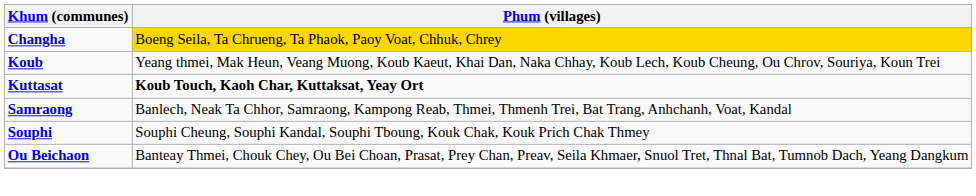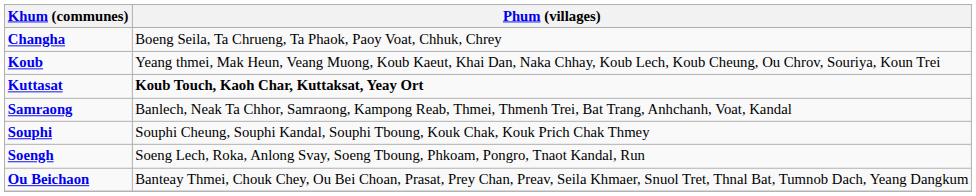 <table class="wikitable">
 <tr>
 <th><a href='#'>Khum</a> (communes)</th>
 <th><a href='#'>Phum</a> (villages)</th>
 </tr>
 <tr>
 <td><strong><a href='#'>Changha</a></strong></td>
-<td style="background: gold;">Boeng Seila, Ta Chrueng, Ta Phaok, Paoy Voat, Chhuk, Chrey</td>
+<td>Boeng Seila, Ta Chrueng, Ta Phaok, Paoy Voat, Chhuk, Chrey</td>
 </tr>
 <tr>
 <td><strong><a href='#'>Koub</a></strong></td>
 <td>Yeang thmei, Mak Heun, Veang Muong, Koub Kaeut, Khai Dan, Naka Chhay, Koub Lech, Koub Cheung, Ou Chrov, Souriya, Koun Trei</td>
 </tr>
 <tr>
 <td><strong><a href='#'>Kuttasat</a></strong></td>
 <td><strong>Koub Touch, Kaoh Char, Kuttaksat, Yeay Ort</strong></td>
 </tr>
 <tr>
 <td><strong><a href='#'>Samraong</a></strong></td>
 <td>Banlech, Neak Ta Chhor, Samraong, Kampong Reab, Thmei, Thmenh Trei, Bat Trang, Anhchanh, Voat, Kandal</td>
 </tr>
 <tr>
 <td><strong><a href='#'>Souphi</a></strong></td>
 <td>Souphi Cheung, Souphi Kandal, Souphi Tboung, Kouk Chak, Kouk Prich Chak Thmey</td>
 </tr>
 <tr>
+<td><strong><a href='#'>Soengh</a></strong></td>
+<td>Soeng Lech, Roka, Anlong Svay, Soeng Tboung, Phkoam, Pongro, Tnaot Kandal, Run</td>
+</tr>
+<tr>
 <td><strong><a href='#'>Ou Beichaon</a></strong></td>
 <td>Banteay Thmei, Chouk Chey, Ou Bei Choan, Prasat, Prey Chan, Preav, Seila Khmaer, Snuol Tret, Thnal Bat, Tumnob Dach, Yeang Dangkum</td>
 </tr>
 <tr>
 </tr>
 </table>
